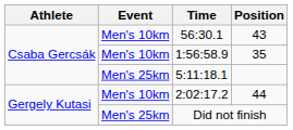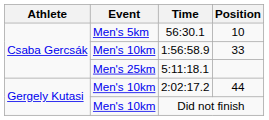 <table class="wikitable" border="1" style="font-size:90%">
 <tr>
 <th>Athlete</th>
 <th>Event</th>
 <th>Time</th>
 <th>Position</th>
 </tr>
 <tr>
 <td rowspan=3><a href='#'>Csaba Gercsák</a></td>
-<td><a href='#'>Men's 10km</a></td>
+<td><a href='#'>Men's 5km</a></td>
 <td align=center>56:30.1</td>
-<td align=center>43</td>
+<td align=center>10</td>
 </tr>
 <tr>
 <td><a href='#'>Men's 10km</a></td>
 <td align=center>1:56:58.9</td>
-<td align=center>35</td>
+<td align=center>33</td>
 </tr>
 <tr>
 <td><a href='#'>Men's 25km</a></td>
 <td align=center>5:11:18.1</td>
 <td align=center></td>
 </tr>
 <tr>
 <td rowspan=2><a href='#'>Gergely Kutasi</a></td>
 <td><a href='#'>Men's 10km</a></td>
 <td align=center>2:02:17.2</td>
 <td align=center>44</td>
 </tr>
 <tr>
-<td><a href='#'>Men's 25km</a></td>
+<td><a href='#'>Men's 10km</a></td>
 <td colspan= 2 align=center>Did not finish</td>
 </tr>
 </table>
